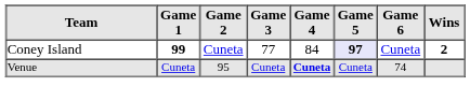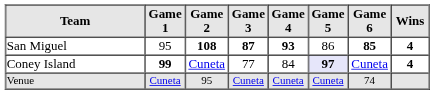 <table border="1" cellspacing="0"  style="width:525px; margin:auto;">
 <tr style="text-align:center; background:#e6e6e6;">
 <th style="text-align:center; width:30%;">Team</th>
 <th width=8%>Game 1</th>
 <th width=8%>Game 2</th>
 <th width=8%>Game 3</th>
 <th width=8%>Game 4</th>
 <th width=8%>Game 5</th>
 <th width=8%>Game 6</th>
 <th width=8%>Wins</th>
 </tr>
 <tr style="text-align:center;">
+<td align=left>San Miguel</td>
+<td>95</td>
+<td><strong>108</strong></td>
+<td><strong>87</strong></td>
+<td><strong>93</strong></td>
+<td>86</td>
+<td><strong>85</strong></td>
+<td><strong>4</strong></td>
+</tr>
+<tr style="text-align:center;">
 <td align=left>Coney Island</td>
 <td><strong>99</strong></td>
 <td><a href='#'>Cuneta</a></td>
 <td>77</td>
 <td>84</td>
 <td style="background: lavender;"><strong>97</strong></td>
 <td><a href='#'>Cuneta</a></td>
-<td><strong>2</strong></td>
+<td><strong>4</strong></td>
 </tr>
 <tr style="text-align:center; font-size:85%; background:#e6e6e6;">
 <td align=left>Venue</td>
 <td><a href='#'>Cuneta</a></td>
 <td>95</td>
 <td><a href='#'>Cuneta</a></td>
-<td><strong><a href='#'>Cuneta</a></strong></td>
+<td><a href='#'>Cuneta</a></td>
 <td><a href='#'>Cuneta</a></td>
 <td>74</td>
 <td></td>
 </tr>
 </table>
